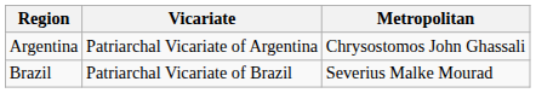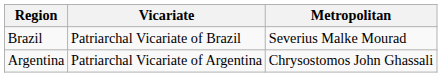 <table class="wikitable">
 <tr>
 <th>Region</th>
 <th>Vicariate</th>
 <th>Metropolitan</th>
 </tr>
 <tr>
+<td>Brazil</td>
+<td>Patriarchal Vicariate of Brazil</td>
+<td>Severius Malke Mourad</td>
+</tr>
+<tr>
 <td>Argentina</td>
 <td>Patriarchal Vicariate of Argentina</td>
 <td>Chrysostomos John Ghassali</td>
 </tr>
-<tr>
-<td>Brazil</td>
-<td>Patriarchal Vicariate of Brazil</td>
-<td>Severius Malke Mourad</td>
-</tr>
 </table>
